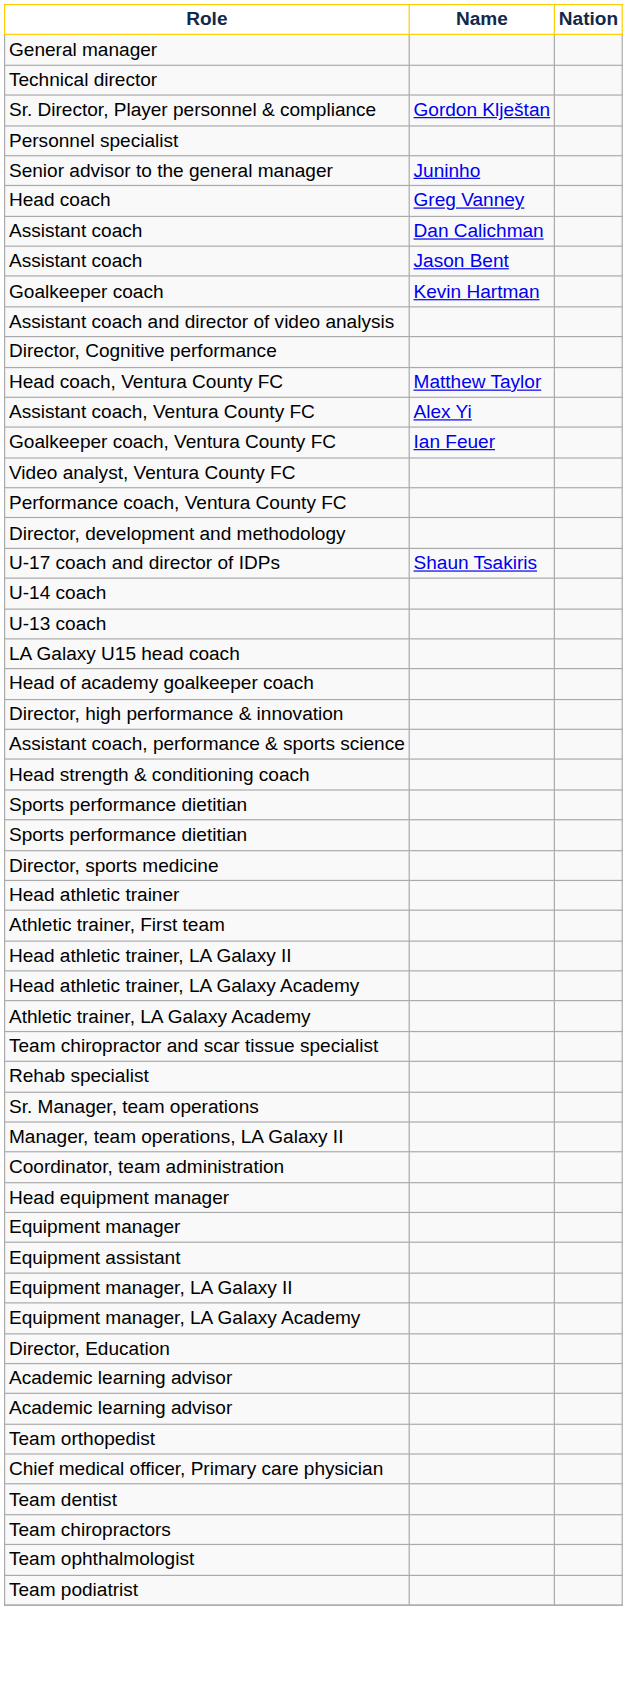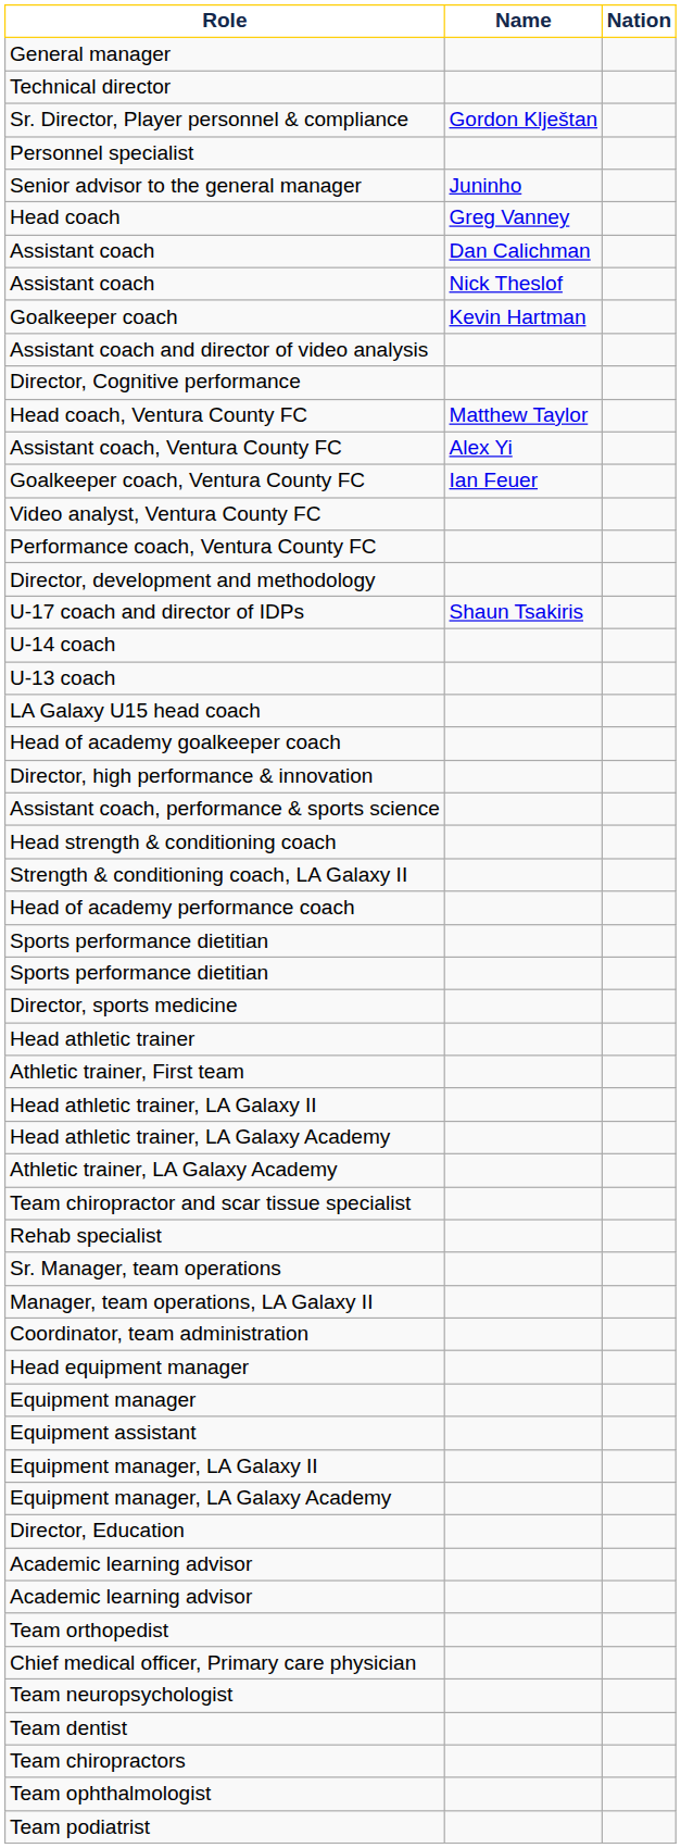 <table class="wikitable">
 <tr>
 <th style="background:#FFFFFF; color:#13284B; border:1px solid #FFCE02;" scope="col">Role</th>
 <th style="background:#FFFFFF; color:#13284B; border:1px solid #FFCE02;" scope="col">Name</th>
 <th style="background:#FFFFFF; color:#13284B; border:1px solid #FFCE02;" scope="col">Nation</th>
 </tr>
 <tr>
 <td>General manager</td>
 <td></td>
 <td></td>
 </tr>
 <tr>
 <td>Technical director</td>
 <td></td>
 <td></td>
 </tr>
 <tr>
 <td>Sr. Director, Player personnel & compliance</td>
 <td><a href='#'>Gordon Klještan</a></td>
 <td></td>
 </tr>
 <tr>
 <td>Personnel specialist</td>
 <td></td>
 <td></td>
 </tr>
 <tr>
 <td>Senior advisor to the general manager</td>
 <td><a href='#'>Juninho</a></td>
 <td></td>
 </tr>
 <tr>
 <td>Head coach</td>
 <td><a href='#'>Greg Vanney</a></td>
 <td></td>
 </tr>
 <tr>
 <td>Assistant coach</td>
 <td><a href='#'>Dan Calichman</a></td>
 <td></td>
 </tr>
 <tr>
 <td>Assistant coach</td>
-<td><a href='#'>Jason Bent</a></td>
+<td><a href='#'>Nick Theslof</a></td>
 <td></td>
 </tr>
 <tr>
 <td>Goalkeeper coach</td>
 <td><a href='#'>Kevin Hartman</a></td>
 <td></td>
 </tr>
 <tr>
 <td>Assistant coach and director of video analysis</td>
 <td></td>
 <td></td>
 </tr>
 <tr>
 <td>Director, Cognitive performance</td>
 <td></td>
 <td></td>
 </tr>
 <tr>
 <td>Head coach, Ventura County FC</td>
 <td><a href='#'>Matthew Taylor</a></td>
 <td></td>
 </tr>
 <tr>
 <td>Assistant coach, Ventura County FC</td>
 <td><a href='#'>Alex Yi</a></td>
 <td></td>
 </tr>
 <tr>
 <td>Goalkeeper coach, Ventura County FC</td>
 <td><a href='#'>Ian Feuer</a></td>
 <td></td>
 </tr>
 <tr>
 <td>Video analyst, Ventura County FC</td>
 <td></td>
 <td></td>
 </tr>
 <tr>
 <td>Performance coach, Ventura County FC</td>
 <td></td>
 <td></td>
 </tr>
 <tr>
 <td>Director, development and methodology</td>
 <td></td>
 <td></td>
 </tr>
 <tr>
 <td>U-17 coach and director of IDPs</td>
 <td><a href='#'>Shaun Tsakiris</a></td>
 <td></td>
 </tr>
 <tr>
 <td>U-14 coach</td>
 <td></td>
 <td></td>
 </tr>
 <tr>
 <td>U-13 coach</td>
 <td></td>
 <td></td>
 </tr>
 <tr>
 <td>LA Galaxy U15 head coach</td>
 <td></td>
 <td></td>
 </tr>
 <tr>
 <td>Head of academy goalkeeper coach</td>
 <td></td>
 <td></td>
 </tr>
 <tr>
 <td>Director, high performance & innovation</td>
 <td></td>
 <td></td>
 </tr>
 <tr>
 <td>Assistant coach, performance & sports science</td>
 <td></td>
 <td></td>
 </tr>
 <tr>
 <td>Head strength & conditioning coach</td>
+<td></td>
+<td></td>
+</tr>
+<tr>
+<td>Strength & conditioning coach, LA Galaxy II</td>
+<td></td>
+<td></td>
+</tr>
+<tr>
+<td>Head of academy performance coach</td>
 <td></td>
 <td></td>
 </tr>
 <tr>
 <td>Sports performance dietitian</td>
 <td></td>
 <td></td>
 </tr>
 <tr>
 <td>Sports performance dietitian</td>
 <td></td>
 <td></td>
 </tr>
 <tr>
 <td>Director, sports medicine</td>
 <td></td>
 <td></td>
 </tr>
 <tr>
 <td>Head athletic trainer</td>
 <td></td>
 <td></td>
 </tr>
 <tr>
 <td>Athletic trainer, First team</td>
 <td></td>
 <td></td>
 </tr>
 <tr>
 <td>Head athletic trainer, LA Galaxy II</td>
 <td></td>
 <td></td>
 </tr>
 <tr>
 <td>Head athletic trainer, LA Galaxy Academy</td>
 <td></td>
 <td></td>
 </tr>
 <tr>
 <td>Athletic trainer, LA Galaxy Academy</td>
 <td></td>
 <td></td>
 </tr>
 <tr>
 <td>Team chiropractor and scar tissue specialist</td>
 <td></td>
 <td></td>
 </tr>
 <tr>
 <td>Rehab specialist</td>
 <td></td>
 <td></td>
 </tr>
 <tr>
 <td>Sr. Manager, team operations</td>
 <td></td>
 <td></td>
 </tr>
 <tr>
 <td>Manager, team operations, LA Galaxy II</td>
 <td></td>
 <td></td>
 </tr>
 <tr>
 <td>Coordinator, team administration</td>
 <td></td>
 <td></td>
 </tr>
 <tr>
 <td>Head equipment manager</td>
 <td></td>
 <td></td>
 </tr>
 <tr>
 <td>Equipment manager</td>
 <td></td>
 <td></td>
 </tr>
 <tr>
 <td>Equipment assistant</td>
 <td></td>
 <td></td>
 </tr>
 <tr>
 <td>Equipment manager, LA Galaxy II</td>
 <td></td>
 <td></td>
 </tr>
 <tr>
 <td>Equipment manager, LA Galaxy Academy</td>
 <td></td>
 <td></td>
 </tr>
 <tr>
 <td>Director, Education</td>
 <td></td>
 <td></td>
 </tr>
 <tr>
 <td>Academic learning advisor</td>
 <td></td>
 <td></td>
 </tr>
 <tr>
 <td>Academic learning advisor</td>
 <td></td>
 <td></td>
 </tr>
 <tr>
 <td>Team orthopedist</td>
 <td></td>
 <td></td>
 </tr>
 <tr>
 <td>Chief medical officer, Primary care physician</td>
 <td></td>
 <td></td>
 </tr>
 <tr>
+<td>Team neuropsychologist</td>
+<td></td>
+<td></td>
+</tr>
+<tr>
 <td>Team dentist</td>
 <td></td>
 <td></td>
 </tr>
 <tr>
 <td>Team chiropractors</td>
 <td></td>
 <td></td>
 </tr>
 <tr>
 <td>Team ophthalmologist</td>
 <td></td>
 <td></td>
 </tr>
 <tr>
 <td>Team podiatrist</td>
 <td></td>
 <td></td>
 </tr>
 <tr>
 </tr>
 </table>
